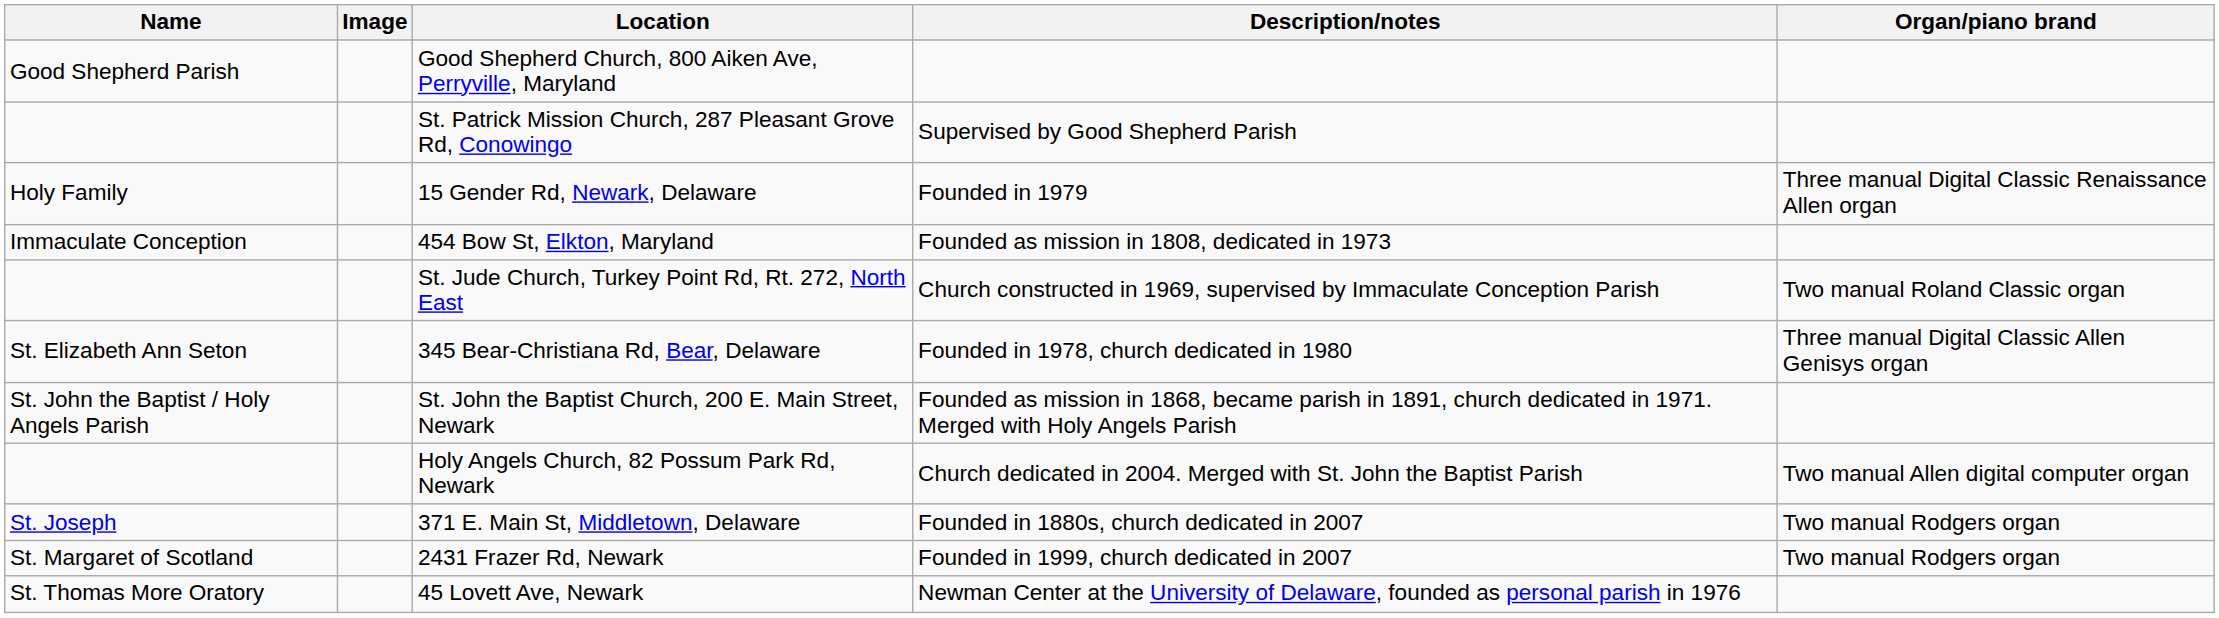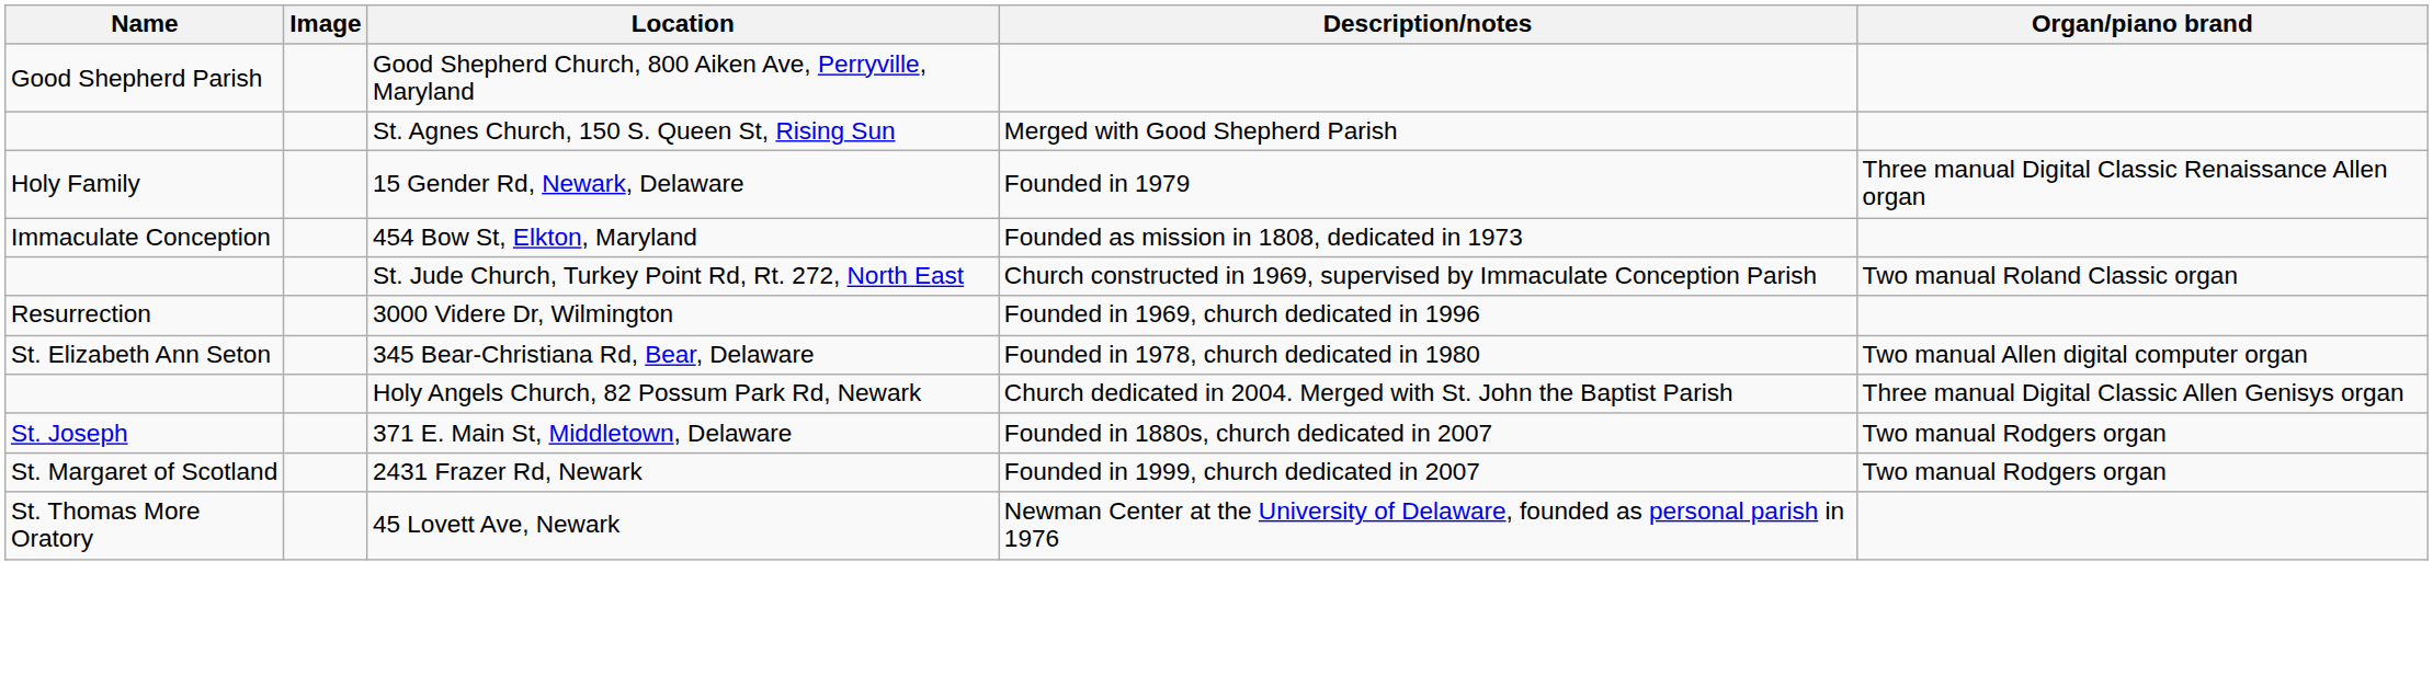 <table class="wikitable sortable">
 <tr>
 <th><strong>Name</strong></th>
 <th><strong>Image</strong></th>
 <th><strong>Location</strong></th>
 <th><strong>Description/notes</strong></th>
 <th><strong>Organ/piano brand</strong></th>
 </tr>
 <tr>
 <td>Good Shepherd Parish</td>
 <td></td>
 <td>Good Shepherd Church, 800 Aiken Ave, <a href='#'>Perryville</a>, Maryland</td>
 <td></td>
 <td></td>
 </tr>
 <tr>
 <td></td>
 <td></td>
-<td>St. Patrick Mission Church, 287 Pleasant Grove Rd, <a href='#'>Conowingo</a></td>
-<td>Supervised by Good Shepherd Parish</td>
+<td>St. Agnes Church, 150 S. Queen St, <a href='#'>Rising Sun</a></td>
+<td>Merged with Good Shepherd Parish</td>
 <td></td>
 </tr>
 <tr>
 <td>Holy Family</td>
 <td></td>
 <td>15 Gender Rd, <a href='#'>Newark</a>, Delaware</td>
 <td>Founded in 1979</td>
 <td>Three manual Digital Classic Renaissance Allen organ</td>
 </tr>
 <tr>
 <td>Immaculate Conception</td>
 <td></td>
 <td>454 Bow St, <a href='#'>Elkton</a>, Maryland</td>
 <td>Founded as mission in 1808, dedicated in 1973</td>
 <td></td>
 </tr>
 <tr>
 <td></td>
 <td></td>
 <td>St. Jude Church, Turkey Point Rd, Rt. 272, <a href='#'>North East</a></td>
 <td>Church constructed in 1969, supervised by Immaculate Conception Parish</td>
 <td>Two manual Roland Classic organ</td>
 </tr>
 <tr>
+<td>Resurrection</td>
+<td></td>
+<td>3000 Videre Dr, Wilmington</td>
+<td>Founded in 1969, church dedicated in 1996</td>
+<td></td>
+</tr>
+<tr>
 <td>St. Elizabeth Ann Seton</td>
 <td></td>
 <td>345 Bear-Christiana Rd, <a href='#'>Bear</a>, Delaware</td>
 <td>Founded in 1978, church dedicated in 1980</td>
-<td>Three manual Digital Classic Allen Genisys organ</td>
-</tr>
-<tr>
-<td>St. John the Baptist / Holy Angels Parish</td>
-<td></td>
-<td>St. John the Baptist Church, 200 E. Main Street, Newark</td>
-<td>Founded as mission in 1868, became parish in 1891, church dedicated in 1971. Merged with Holy Angels Parish</td>
-<td></td>
+<td>Two manual Allen digital computer organ</td>
 </tr>
 <tr>
 <td></td>
 <td></td>
 <td>Holy Angels Church, 82 Possum Park Rd, Newark</td>
 <td>Church dedicated in 2004. Merged with St. John the Baptist Parish</td>
-<td>Two manual Allen digital computer organ</td>
+<td>Three manual Digital Classic Allen Genisys organ</td>
 </tr>
 <tr>
 <td><a href='#'>St. Joseph</a></td>
 <td></td>
 <td>371 E. Main St, <a href='#'>Middletown</a>, Delaware</td>
 <td>Founded in 1880s, church dedicated in 2007</td>
 <td>Two manual Rodgers organ</td>
 </tr>
 <tr>
 <td>St. Margaret of Scotland</td>
 <td></td>
 <td>2431 Frazer Rd, Newark</td>
 <td>Founded in 1999, church dedicated in 2007</td>
 <td>Two manual Rodgers organ</td>
 </tr>
 <tr>
 <td>St. Thomas More Oratory</td>
 <td></td>
 <td>45 Lovett Ave, Newark</td>
 <td>Newman Center at the <a href='#'>University of Delaware</a>, founded as <a href='#'>personal parish</a> in 1976</td>
 </tr>
 </table>
